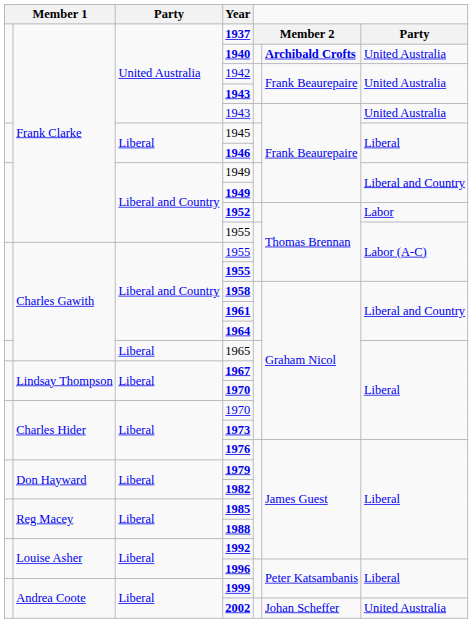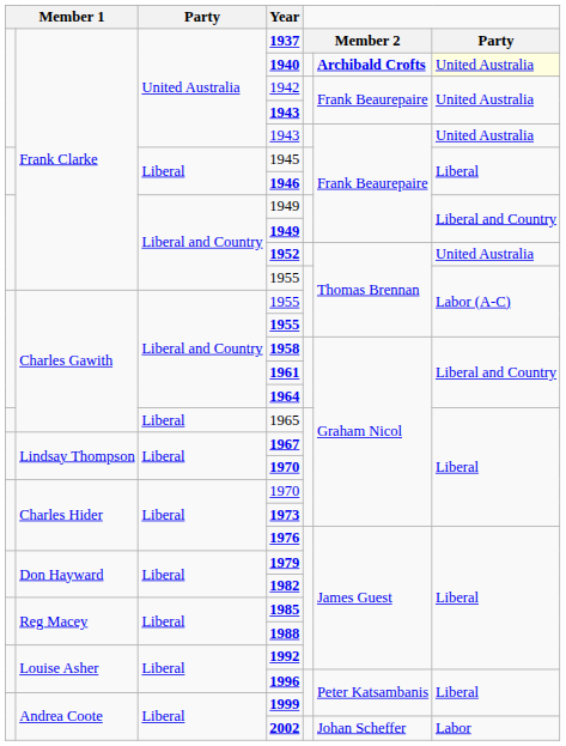 <table class="wikitable">
 <tr>
 <th colspan=2>Member 1</th>
 <th>Party</th>
 <th>Year</th>
 </tr>
 <tr>
 <td rowspan=5 > </td>
 <td rowspan=11><a href='#'>Frank Clarke</a></td>
 <td rowspan=5><a href='#'>United Australia</a></td>
 <td><strong><a href='#'>1937</a></strong></td>
 <th colspan=2>Member 2</th>
 <th>Party</th>
 </tr>
 <tr>
 <td><strong><a href='#'>1940</a></strong></td>
 <td> </td>
 <td><strong><a href='#'>Archibald Crofts</a></strong></td>
-<td><a href='#'>United Australia</a></td>
+<td style="background: lightyellow;"><a href='#'>United Australia</a></td>
 </tr>
 <tr>
 <td><a href='#'>1942</a></td>
 <td rowspan=2 > </td>
 <td rowspan=2><a href='#'>Frank Beaurepaire</a></td>
 <td rowspan=2><a href='#'>United Australia</a></td>
 </tr>
 <tr>
 <td><strong><a href='#'>1943</a></strong></td>
 </tr>
 <tr>
 <td><a href='#'>1943</a></td>
 <td> </td>
 <td rowspan=5><a href='#'>Frank Beaurepaire</a></td>
 <td><a href='#'>United Australia</a></td>
 </tr>
 <tr>
 <td rowspan=2 > </td>
 <td rowspan=2><a href='#'>Liberal</a></td>
 <td>1945</td>
 <td rowspan=2 > </td>
 <td rowspan=2><a href='#'>Liberal</a></td>
 </tr>
 <tr>
 <td><strong><a href='#'>1946</a></strong></td>
 </tr>
 <tr>
 <td rowspan=4 > </td>
 <td rowspan=4><a href='#'>Liberal and Country</a></td>
 <td>1949</td>
 <td rowspan=2 > </td>
 <td rowspan=2><a href='#'>Liberal and Country</a></td>
 </tr>
 <tr>
 <td><strong><a href='#'>1949</a></strong></td>
 </tr>
 <tr>
 <td><strong><a href='#'>1952</a></strong></td>
 <td> </td>
 <td rowspan=4><a href='#'>Thomas Brennan</a></td>
-<td><a href='#'>Labor</a></td>
+<td><a href='#'>United Australia</a></td>
 </tr>
 <tr>
 <td>1955</td>
 <td rowspan=3 > </td>
 <td rowspan=3><a href='#'>Labor (A-C)</a></td>
 </tr>
 <tr>
 <td rowspan=5 > </td>
 <td rowspan=6><a href='#'>Charles Gawith</a></td>
 <td rowspan=5><a href='#'>Liberal and Country</a></td>
 <td><a href='#'>1955</a></td>
 </tr>
 <tr>
 <td><strong><a href='#'>1955</a></strong></td>
 </tr>
 <tr>
 <td><strong><a href='#'>1958</a></strong></td>
 <td rowspan=3 > </td>
 <td rowspan=8><a href='#'>Graham Nicol</a></td>
 <td rowspan=3><a href='#'>Liberal and Country</a></td>
 </tr>
 <tr>
 <td><strong><a href='#'>1961</a></strong></td>
 </tr>
 <tr>
 <td><strong><a href='#'>1964</a></strong></td>
 </tr>
 <tr>
 <td> </td>
 <td><a href='#'>Liberal</a></td>
 <td>1965</td>
 <td rowspan=5 > </td>
 <td rowspan=5><a href='#'>Liberal</a></td>
 </tr>
 <tr>
 <td rowspan=2 > </td>
 <td rowspan=2><a href='#'>Lindsay Thompson</a></td>
 <td rowspan=2><a href='#'>Liberal</a></td>
 <td><strong><a href='#'>1967</a></strong></td>
 </tr>
 <tr>
 <td><strong><a href='#'>1970</a></strong></td>
 </tr>
 <tr>
 <td rowspan=3 > </td>
 <td rowspan=3><a href='#'>Charles Hider</a></td>
 <td rowspan=3><a href='#'>Liberal</a></td>
 <td><a href='#'>1970</a></td>
 </tr>
 <tr>
 <td><strong><a href='#'>1973</a></strong></td>
 </tr>
 <tr>
 <td><strong><a href='#'>1976</a></strong></td>
 <td rowspan=6 > </td>
 <td rowspan=6><a href='#'>James Guest</a></td>
 <td rowspan=6><a href='#'>Liberal</a></td>
 </tr>
 <tr>
 <td rowspan=2 > </td>
 <td rowspan=2><a href='#'>Don Hayward</a></td>
 <td rowspan=2><a href='#'>Liberal</a></td>
 <td><strong><a href='#'>1979</a></strong></td>
 </tr>
 <tr>
 <td><strong><a href='#'>1982</a></strong></td>
 </tr>
 <tr>
 <td rowspan=2 > </td>
 <td rowspan=2><a href='#'>Reg Macey</a></td>
 <td rowspan=2><a href='#'>Liberal</a></td>
 <td><strong><a href='#'>1985</a></strong></td>
 </tr>
 <tr>
 <td><strong><a href='#'>1988</a></strong></td>
 </tr>
 <tr>
 <td rowspan=2 > </td>
 <td rowspan=2><a href='#'>Louise Asher</a></td>
 <td rowspan=2><a href='#'>Liberal</a></td>
 <td><strong><a href='#'>1992</a></strong></td>
 </tr>
 <tr>
 <td><strong><a href='#'>1996</a></strong></td>
 <td rowspan=2 > </td>
 <td rowspan=2><a href='#'>Peter Katsambanis</a></td>
 <td rowspan=2><a href='#'>Liberal</a></td>
 </tr>
 <tr>
 <td rowspan=2 > </td>
 <td rowspan=2><a href='#'>Andrea Coote</a></td>
 <td rowspan=2><a href='#'>Liberal</a></td>
 <td><strong><a href='#'>1999</a></strong></td>
 </tr>
 <tr>
 <td><strong><a href='#'>2002</a></strong></td>
 <td> </td>
 <td><a href='#'>Johan Scheffer</a></td>
-<td><a href='#'>United Australia</a></td>
+<td><a href='#'>Labor</a></td>
 </tr>
 </table>
